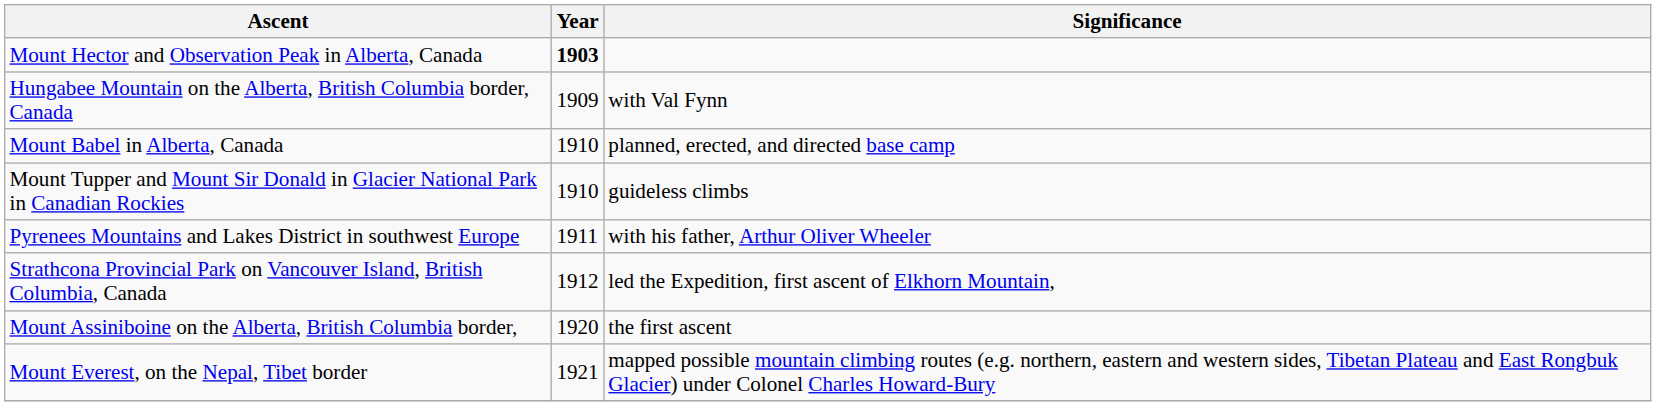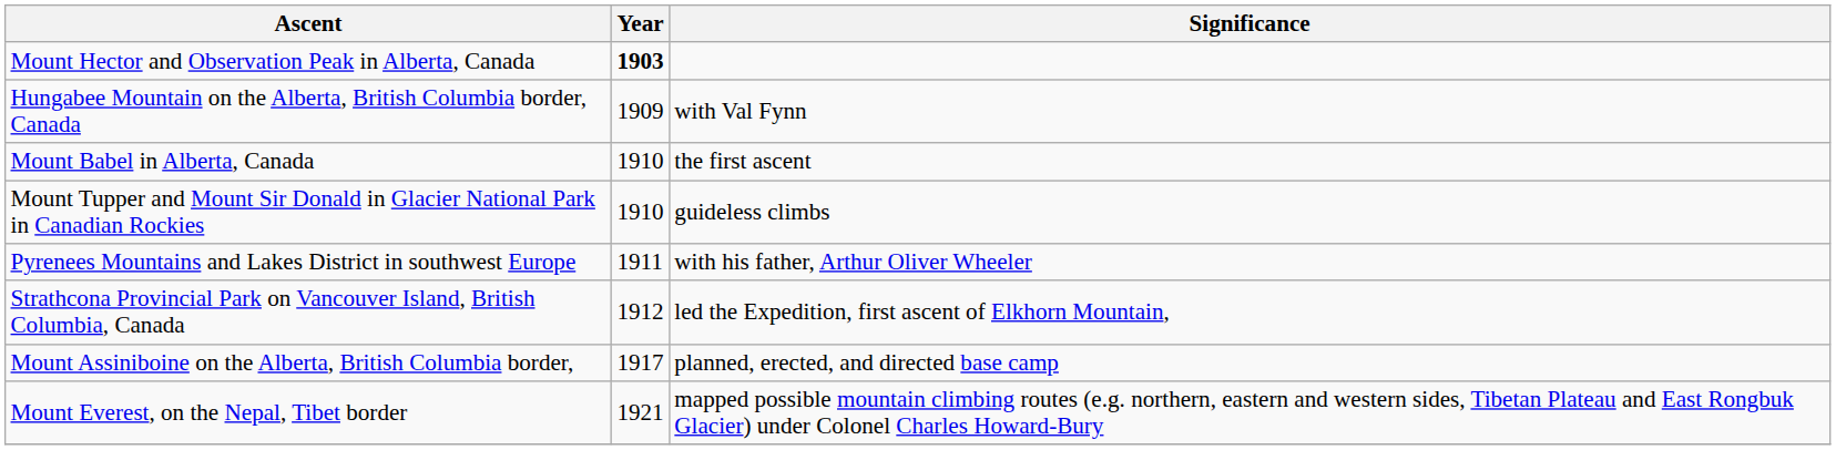 <table class="wikitable">
 <tr>
 <th>Ascent</th>
 <th>Year</th>
 <th>Significance</th>
 </tr>
 <tr>
 <td><a href='#'>Mount Hector</a> and <a href='#'>Observation Peak</a> in <a href='#'>Alberta</a>, Canada</td>
 <td><strong>1903</strong></td>
 <td></td>
 </tr>
 <tr>
 <td><a href='#'>Hungabee Mountain</a> on the <a href='#'>Alberta</a>, <a href='#'>British Columbia</a> border, <a href='#'>Canada</a></td>
 <td>1909</td>
 <td>with Val Fynn</td>
 </tr>
 <tr>
 <td><a href='#'>Mount Babel</a> in <a href='#'>Alberta</a>, Canada</td>
 <td>1910</td>
-<td>planned, erected, and directed <a href='#'>base camp</a></td>
+<td>the first ascent</td>
 </tr>
 <tr>
 <td>Mount Tupper and <a href='#'>Mount Sir Donald</a> in <a href='#'>Glacier National Park</a> in <a href='#'>Canadian Rockies</a></td>
 <td>1910</td>
 <td>guideless climbs</td>
 </tr>
 <tr>
 <td><a href='#'>Pyrenees Mountains</a> and Lakes District in southwest <a href='#'>Europe</a></td>
 <td>1911</td>
 <td>with his father, <a href='#'>Arthur Oliver Wheeler</a></td>
 </tr>
 <tr>
 <td><a href='#'>Strathcona Provincial Park</a> on <a href='#'>Vancouver Island</a>, <a href='#'>British Columbia</a>, Canada</td>
 <td>1912</td>
 <td>led the Expedition, first ascent of <a href='#'>Elkhorn Mountain</a>,</td>
 </tr>
 <tr>
 <td><a href='#'>Mount Assiniboine</a> on the <a href='#'>Alberta</a>, <a href='#'>British Columbia</a> border,</td>
-<td>1920</td>
-<td>the first ascent</td>
+<td>1917</td>
+<td>planned, erected, and directed <a href='#'>base camp</a></td>
 </tr>
 <tr>
 <td><a href='#'>Mount Everest</a>, on the <a href='#'>Nepal</a>, <a href='#'>Tibet</a> border</td>
 <td>1921</td>
 <td>mapped possible <a href='#'>mountain climbing</a> routes (e.g. northern, eastern and western sides, <a href='#'>Tibetan Plateau</a> and <a href='#'>East Rongbuk Glacier</a>) under Colonel <a href='#'>Charles Howard-Bury</a></td>
 </tr>
 <tr>
 </tr>
 </table>
